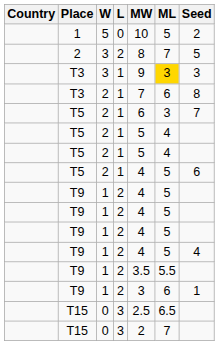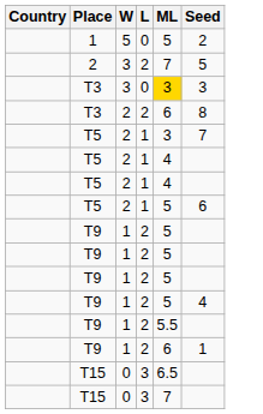 <table class="wikitable sortable" style="text-align:center">
 <tr>
 <th>Country</th>
 <th>Place</th>
 <th>W</th>
 <th>L</th>
-<th>MW</th>
 <th>ML</th>
 <th>Seed</th>
 </tr>
 <tr>
 <td align=left></td>
 <td>1</td>
 <td>5</td>
 <td>0</td>
-<td>10</td>
 <td>5</td>
 <td>2</td>
 </tr>
 <tr>
 <td align=left></td>
 <td>2</td>
 <td>3</td>
 <td>2</td>
-<td>8</td>
 <td>7</td>
 <td>5</td>
 </tr>
 <tr>
 <td align=left></td>
 <td>T3</td>
 <td>3</td>
-<td>1</td>
-<td>9</td>
+<td>0</td>
 <td style="background: gold;">3</td>
 <td>3</td>
 </tr>
 <tr>
 <td align=left></td>
 <td>T3</td>
 <td>2</td>
-<td>1</td>
-<td>7</td>
+<td>2</td>
 <td>6</td>
 <td>8</td>
 </tr>
 <tr>
 <td align=left></td>
 <td>T5</td>
 <td>2</td>
 <td>1</td>
-<td>6</td>
 <td>3</td>
 <td>7</td>
 </tr>
 <tr>
 <td align=left></td>
 <td>T5</td>
 <td>2</td>
 <td>1</td>
-<td>5</td>
+<td>4</td>
+<td></td>
+</tr>
+<tr>
+<td align=left></td>
+<td>T5</td>
+<td>2</td>
+<td>1</td>
 <td>4</td>
 <td></td>
 </tr>
 <tr>
 <td align=left></td>
 <td>T5</td>
 <td>2</td>
 <td>1</td>
 <td>5</td>
-<td>4</td>
-<td></td>
-</tr>
-<tr>
-<td align=left></td>
-<td>T5</td>
-<td>2</td>
-<td>1</td>
-<td>4</td>
-<td>5</td>
 <td>6</td>
 </tr>
 <tr>
 <td align=left></td>
 <td>T9</td>
 <td>1</td>
 <td>2</td>
-<td>4</td>
 <td>5</td>
 <td></td>
 </tr>
 <tr>
 <td align=left></td>
 <td>T9</td>
 <td>1</td>
 <td>2</td>
-<td>4</td>
 <td>5</td>
 <td></td>
 </tr>
 <tr>
 <td align=left></td>
 <td>T9</td>
 <td>1</td>
 <td>2</td>
-<td>4</td>
 <td>5</td>
 <td></td>
 </tr>
 <tr>
 <td align=left></td>
 <td>T9</td>
 <td>1</td>
 <td>2</td>
-<td>4</td>
 <td>5</td>
 <td>4</td>
 </tr>
 <tr>
 <td align=left></td>
 <td>T9</td>
 <td>1</td>
 <td>2</td>
-<td>3.5</td>
 <td>5.5</td>
 <td></td>
 </tr>
 <tr>
 <td align=left></td>
 <td>T9</td>
 <td>1</td>
 <td>2</td>
-<td>3</td>
 <td>6</td>
 <td>1</td>
 </tr>
 <tr>
 <td align=left></td>
 <td>T15</td>
 <td>0</td>
 <td>3</td>
-<td>2.5</td>
 <td>6.5</td>
 <td></td>
 </tr>
 <tr>
 <td align=left></td>
 <td>T15</td>
 <td>0</td>
 <td>3</td>
-<td>2</td>
 <td>7</td>
 <td></td>
 </tr>
 </table>
